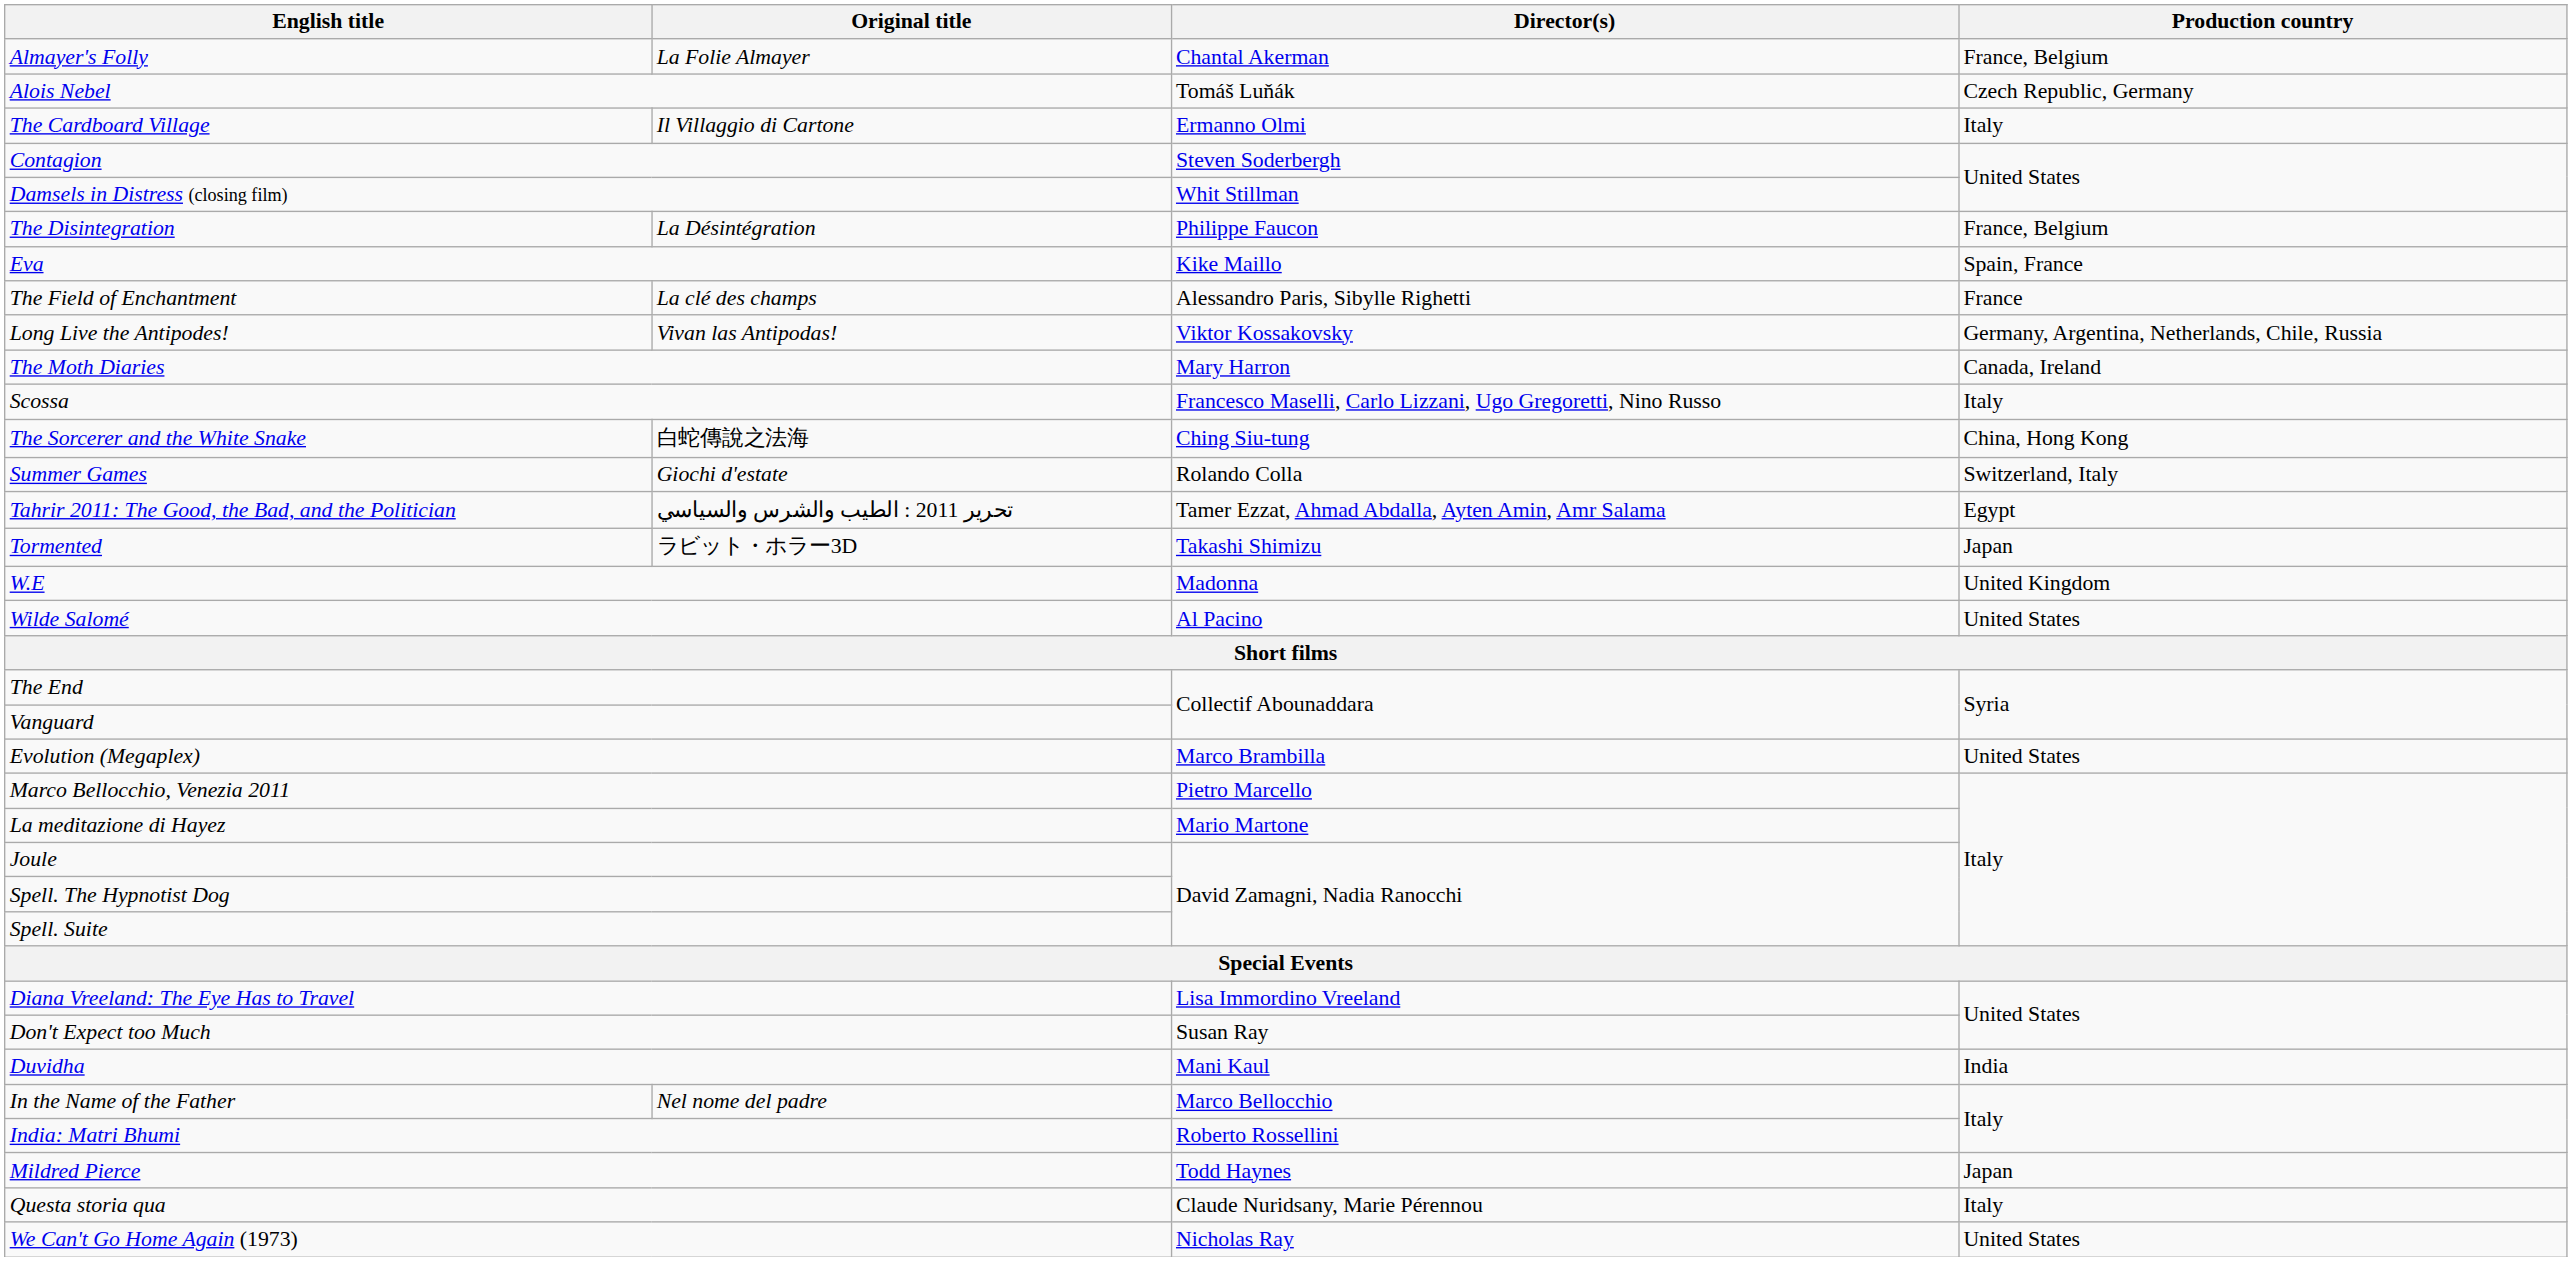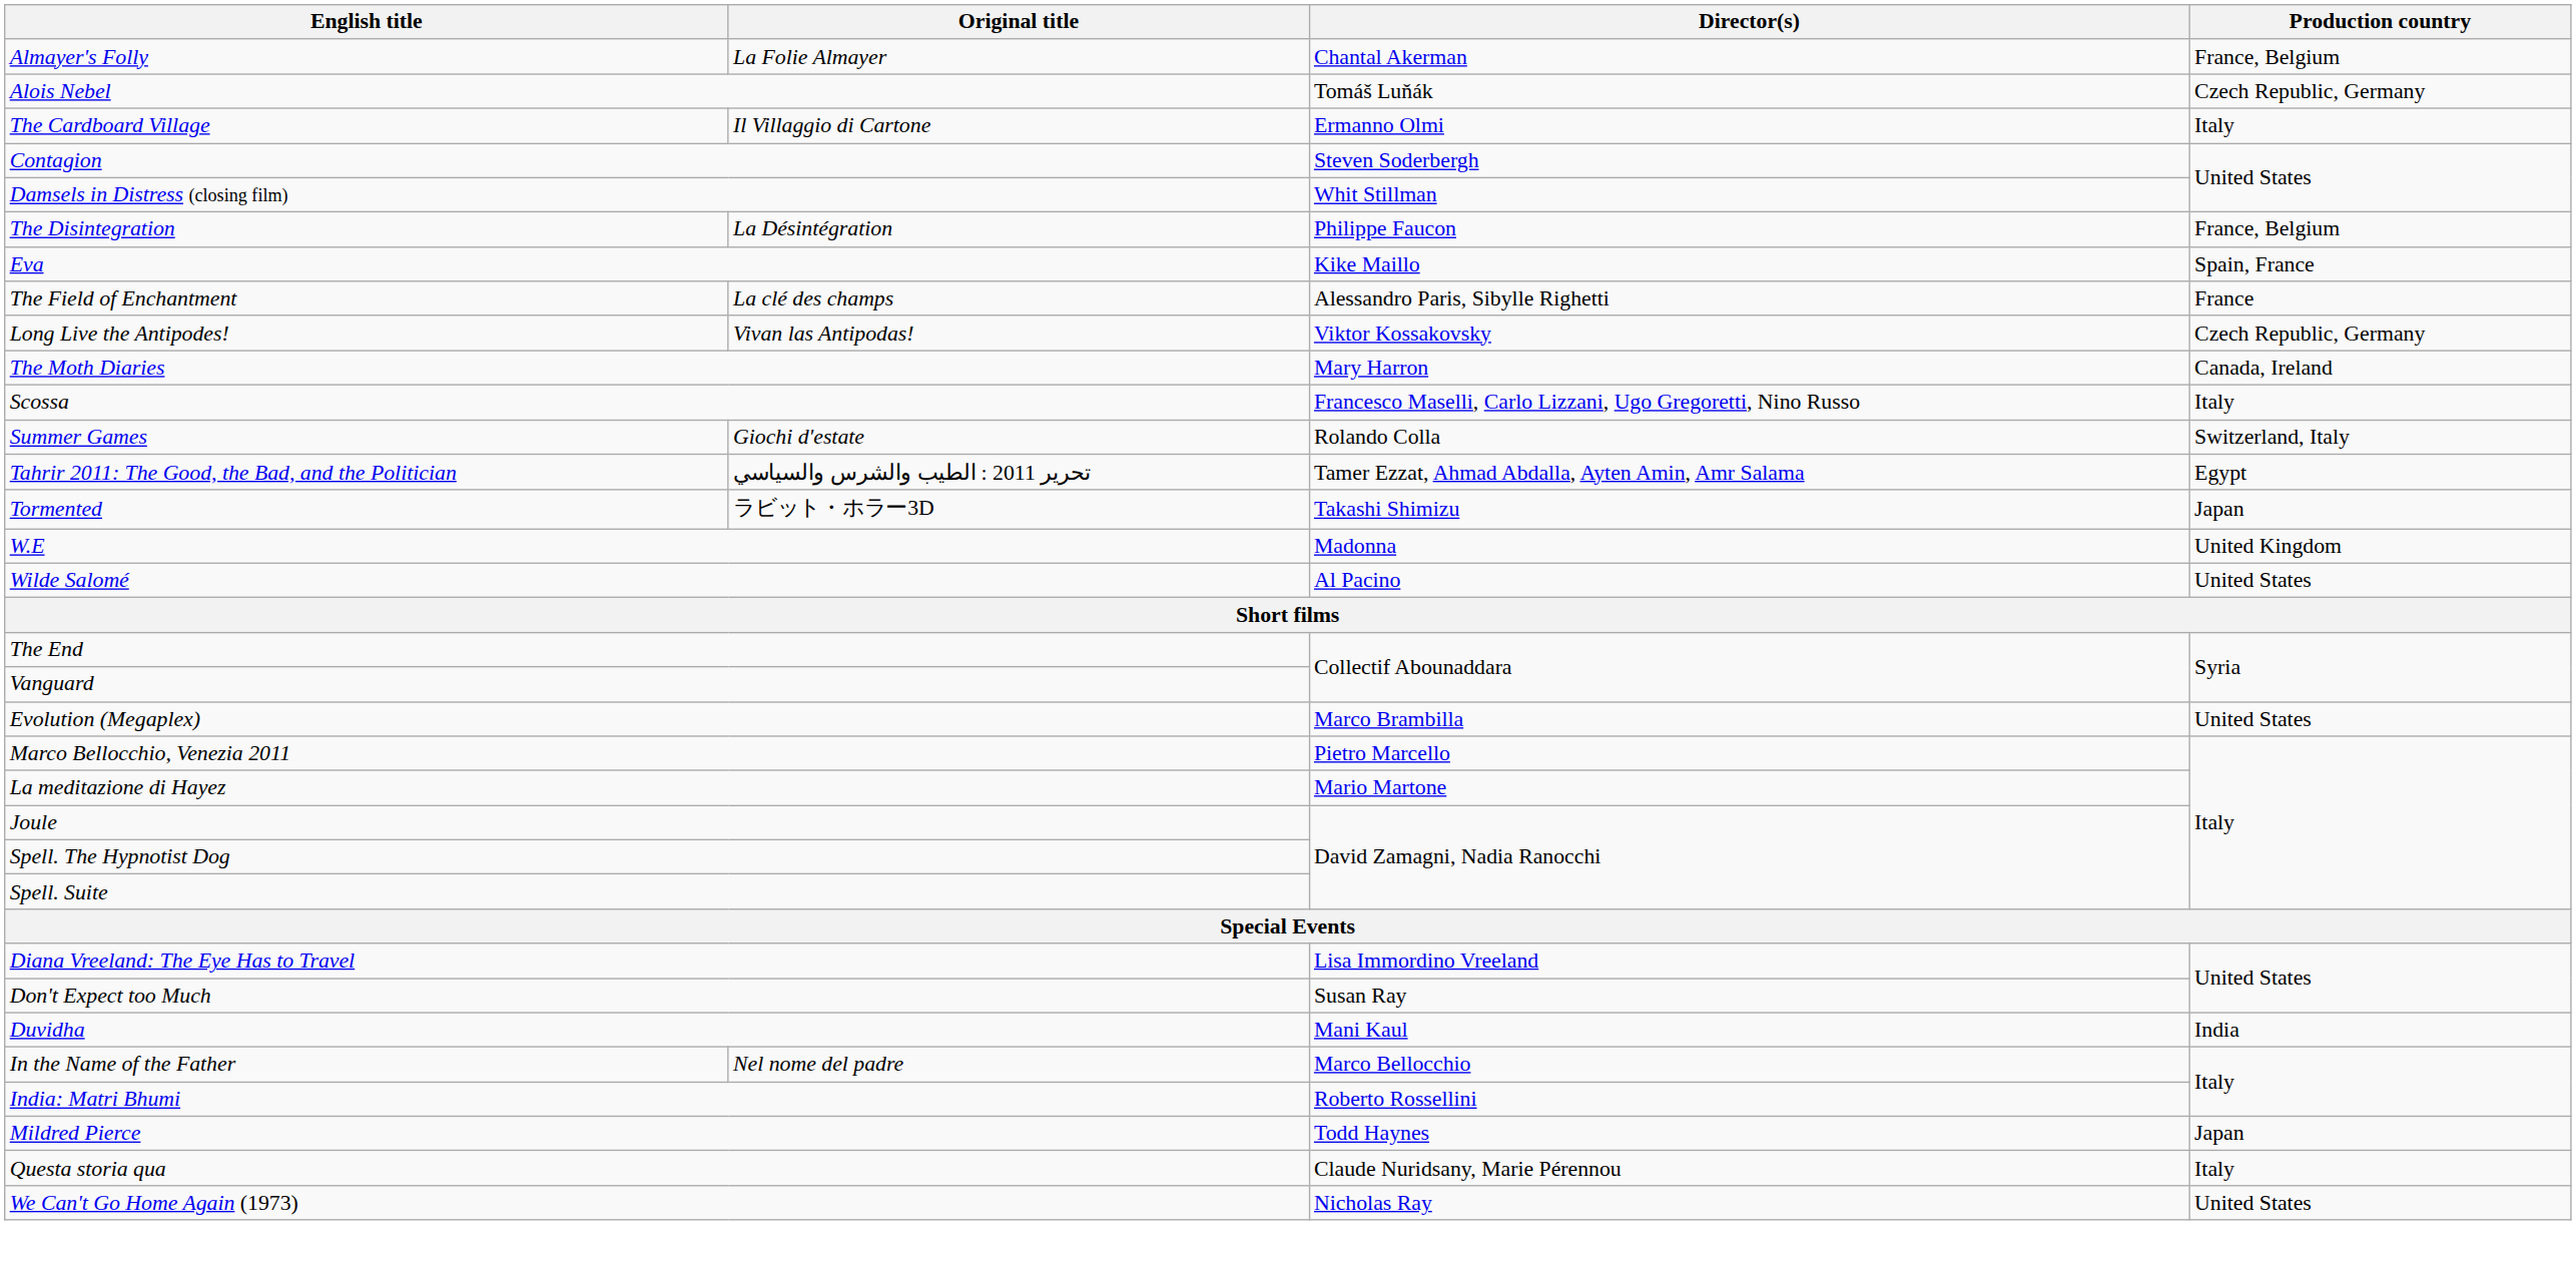 <table class="wikitable" style="width:95%; margin-bottom:0px">
 <tr>
 <th>English title</th>
 <th>Original title</th>
 <th>Director(s)</th>
 <th>Production country</th>
 </tr>
 <tr>
 <td><em><a href='#'>Almayer's Folly</a></em></td>
 <td data-sort-value="Folie"><em>La Folie Almayer</em></td>
 <td data-sort-value="Akerman"><a href='#'>Chantal Akerman</a></td>
 <td>France, Belgium</td>
 </tr>
 <tr>
 <td colspan=2><em><a href='#'>Alois Nebel</a></em></td>
 <td data-sort-value="Lunak">Tomáš Luňák</td>
 <td>Czech Republic, Germany</td>
 </tr>
 <tr>
 <td data-sort-value="Cardboard"><em><a href='#'>The Cardboard Village</a></em></td>
 <td data-sort-value="Villaggio"><em>Il Villaggio di Cartone</em></td>
 <td data-sort-value="Olmi"><a href='#'>Ermanno Olmi</a></td>
 <td>Italy</td>
 </tr>
 <tr>
 <td colspan=2><em><a href='#'>Contagion</a></em></td>
 <td data-sort-value="Soderbergh"><a href='#'>Steven Soderbergh</a></td>
 <td rowspan="2">United States</td>
 </tr>
 <tr>
 <td colspan="2"><em><a href='#'>Damsels in Distress</a></em> <small>(closing film)</small></td>
 <td><a href='#'>Whit Stillman</a></td>
 </tr>
 <tr>
 <td data-sort-value="Disintegration"><em><a href='#'>The Disintegration</a></em></td>
 <td data-sort-value="Desintegration"><em>La Désintégration</em></td>
 <td data-sort-value="Faucon"><a href='#'>Philippe Faucon</a></td>
 <td>France, Belgium</td>
 </tr>
 <tr>
 <td colspan=2><em><a href='#'>Eva</a></em></td>
 <td data-sort-value="Maillo"><a href='#'>Kike Maillo</a></td>
 <td>Spain, France</td>
 </tr>
 <tr>
 <td data-sort-value="Field"><em>The Field of Enchantment</em></td>
 <td data-sort-value="Cle"><em>La clé des champs</em></td>
 <td>Alessandro Paris, Sibylle Righetti</td>
 <td>France</td>
 </tr>
 <tr>
 <td><em>Long Live the Antipodes!</em></td>
 <td><em>Vivan las Antipodas!</em></td>
 <td data-sort-value="Kossakovsky"><a href='#'>Viktor Kossakovsky</a></td>
-<td>Germany, Argentina, Netherlands, Chile, Russia</td>
+<td>Czech Republic, Germany</td>
 </tr>
 <tr>
 <td colspan=2 data-sort-value="Moth"><em><a href='#'>The Moth Diaries</a></em></td>
 <td data-sort-value="Harron"><a href='#'>Mary Harron</a></td>
 <td>Canada, Ireland</td>
 </tr>
 <tr>
 <td colspan=2><em>Scossa</em></td>
 <td data-sort-value="Maselli"><a href='#'>Francesco Maselli</a>, <a href='#'>Carlo Lizzani</a>, <a href='#'>Ugo Gregoretti</a>, Nino Russo</td>
 <td>Italy</td>
-</tr>
-<tr>
-<td data-sort-value="Sorcerer"><em><a href='#'>The Sorcerer and the White Snake</a></em></td>
-<td>白蛇傳說之法海</td>
-<td data-sort-value="Siu-tung"><a href='#'>Ching Siu-tung</a></td>
-<td>China, Hong Kong</td>
 </tr>
 <tr>
 <td><em><a href='#'>Summer Games</a></em></td>
 <td><em>Giochi d'estate</em></td>
 <td data-sort-value="Colla">Rolando Colla</td>
 <td>Switzerland, Italy</td>
 </tr>
 <tr>
 <td><em><a href='#'>Tahrir 2011: The Good, the Bad, and the Politician</a></em></td>
 <td>تحرير 2011 : الطيب والشرس والسياسي</td>
 <td data-sort-value="Ezzat">Tamer Ezzat, <a href='#'>Ahmad Abdalla</a>, <a href='#'>Ayten Amin</a>, <a href='#'>Amr Salama</a></td>
 <td>Egypt</td>
 </tr>
 <tr>
 <td><em><a href='#'>Tormented</a></em></td>
 <td>ラビット・ホラー3D</td>
 <td data-sort-value="Shimizu"><a href='#'>Takashi Shimizu</a></td>
 <td>Japan</td>
 </tr>
 <tr>
 <td colspan=2><em><a href='#'>W.E</a></em></td>
 <td><a href='#'>Madonna</a></td>
 <td>United Kingdom</td>
 </tr>
 <tr>
 <td colspan=2><em><a href='#'>Wilde Salomé</a></em></td>
 <td data-sort-value="Pacino"><a href='#'>Al Pacino</a></td>
 <td>United States</td>
 </tr>
 <tr>
 <th colspan="4">Short films</th>
 </tr>
 <tr>
 <td colspan="2"><em>The End</em></td>
 <td rowspan="2">Collectif Abounaddara</td>
 <td rowspan="2">Syria</td>
 </tr>
 <tr>
 <td colspan="2"><em>Vanguard</em></td>
 </tr>
 <tr>
 <td colspan="2"><em>Evolution (Megaplex)</em></td>
 <td><a href='#'>Marco Brambilla</a></td>
 <td>United States</td>
 </tr>
 <tr>
 <td colspan="2"><em>Marco Bellocchio, Venezia 2011</em></td>
 <td><a href='#'>Pietro Marcello</a></td>
 <td rowspan="5">Italy</td>
 </tr>
 <tr>
 <td colspan="2"><em>La meditazione di Hayez</em></td>
 <td><a href='#'>Mario Martone</a></td>
 </tr>
 <tr>
 <td colspan="2"><em>Joule</em></td>
 <td rowspan="3">David Zamagni, Nadia Ranocchi</td>
 </tr>
 <tr>
 <td colspan="2"><em>Spell. The Hypnotist Dog</em></td>
 </tr>
 <tr>
 <td colspan="2"><em>Spell. Suite</em></td>
 </tr>
 <tr>
 <th colspan="4">Special Events</th>
 </tr>
 <tr>
 <td colspan="2"><em><a href='#'>Diana Vreeland: The Eye Has to Travel</a></em></td>
 <td><a href='#'>Lisa Immordino Vreeland</a></td>
 <td rowspan="2">United States</td>
 </tr>
 <tr>
 <td colspan="2"><em>Don't Expect too Much</em></td>
 <td>Susan Ray</td>
 </tr>
 <tr>
 <td colspan="2"><em><a href='#'>Duvidha</a></em></td>
 <td><a href='#'>Mani Kaul</a></td>
 <td>India</td>
 </tr>
 <tr>
 <td><em>In the Name of the Father</em></td>
 <td><em>Nel nome del padre</em></td>
 <td><a href='#'>Marco Bellocchio</a></td>
 <td rowspan="2">Italy</td>
 </tr>
 <tr>
 <td colspan="2"><em><a href='#'>India: Matri Bhumi</a></em></td>
 <td><a href='#'>Roberto Rossellini</a></td>
 </tr>
 <tr>
 <td colspan="2"><em><a href='#'>Mildred Pierce</a></em></td>
 <td><a href='#'>Todd Haynes</a></td>
 <td>Japan</td>
 </tr>
 <tr>
 <td colspan="2"><em>Questa storia qua</em></td>
 <td data-sort-value="Nuridsany">Claude Nuridsany, Marie Pérennou</td>
 <td>Italy</td>
 </tr>
 <tr>
 <td colspan="2"><em><a href='#'>We Can't Go Home Again</a></em> (1973)</td>
 <td><a href='#'>Nicholas Ray</a></td>
 <td>United States</td>
 </tr>
 </table>
